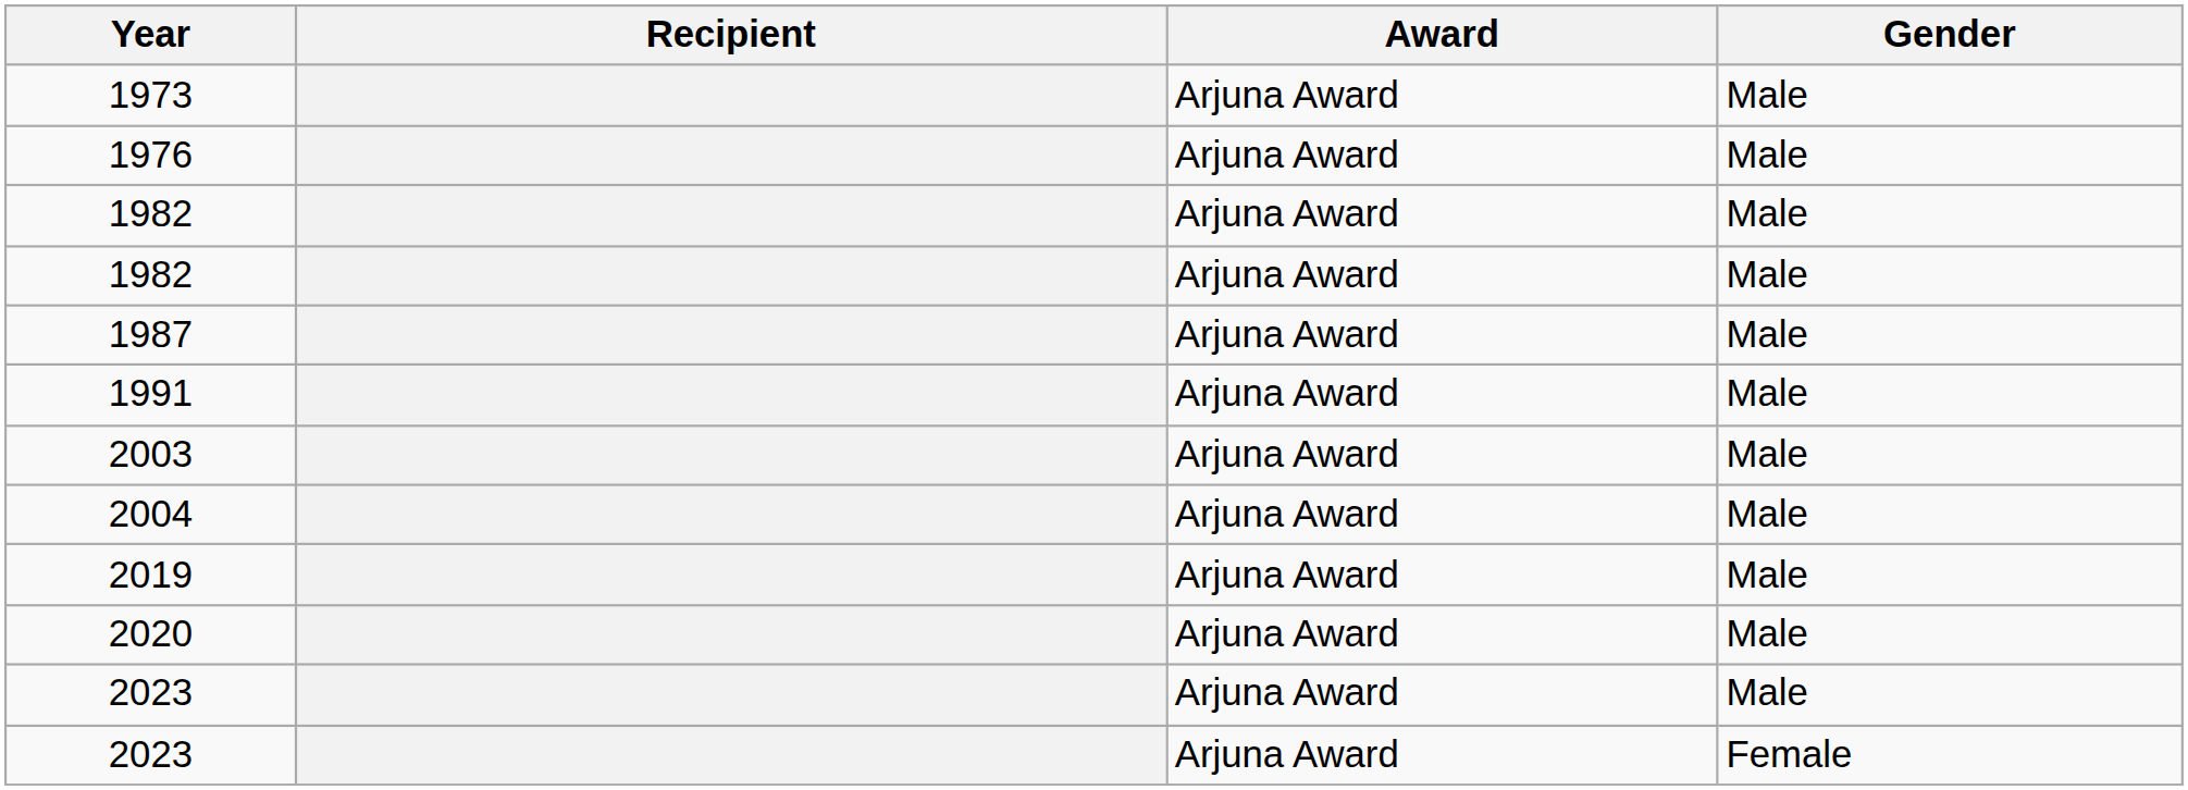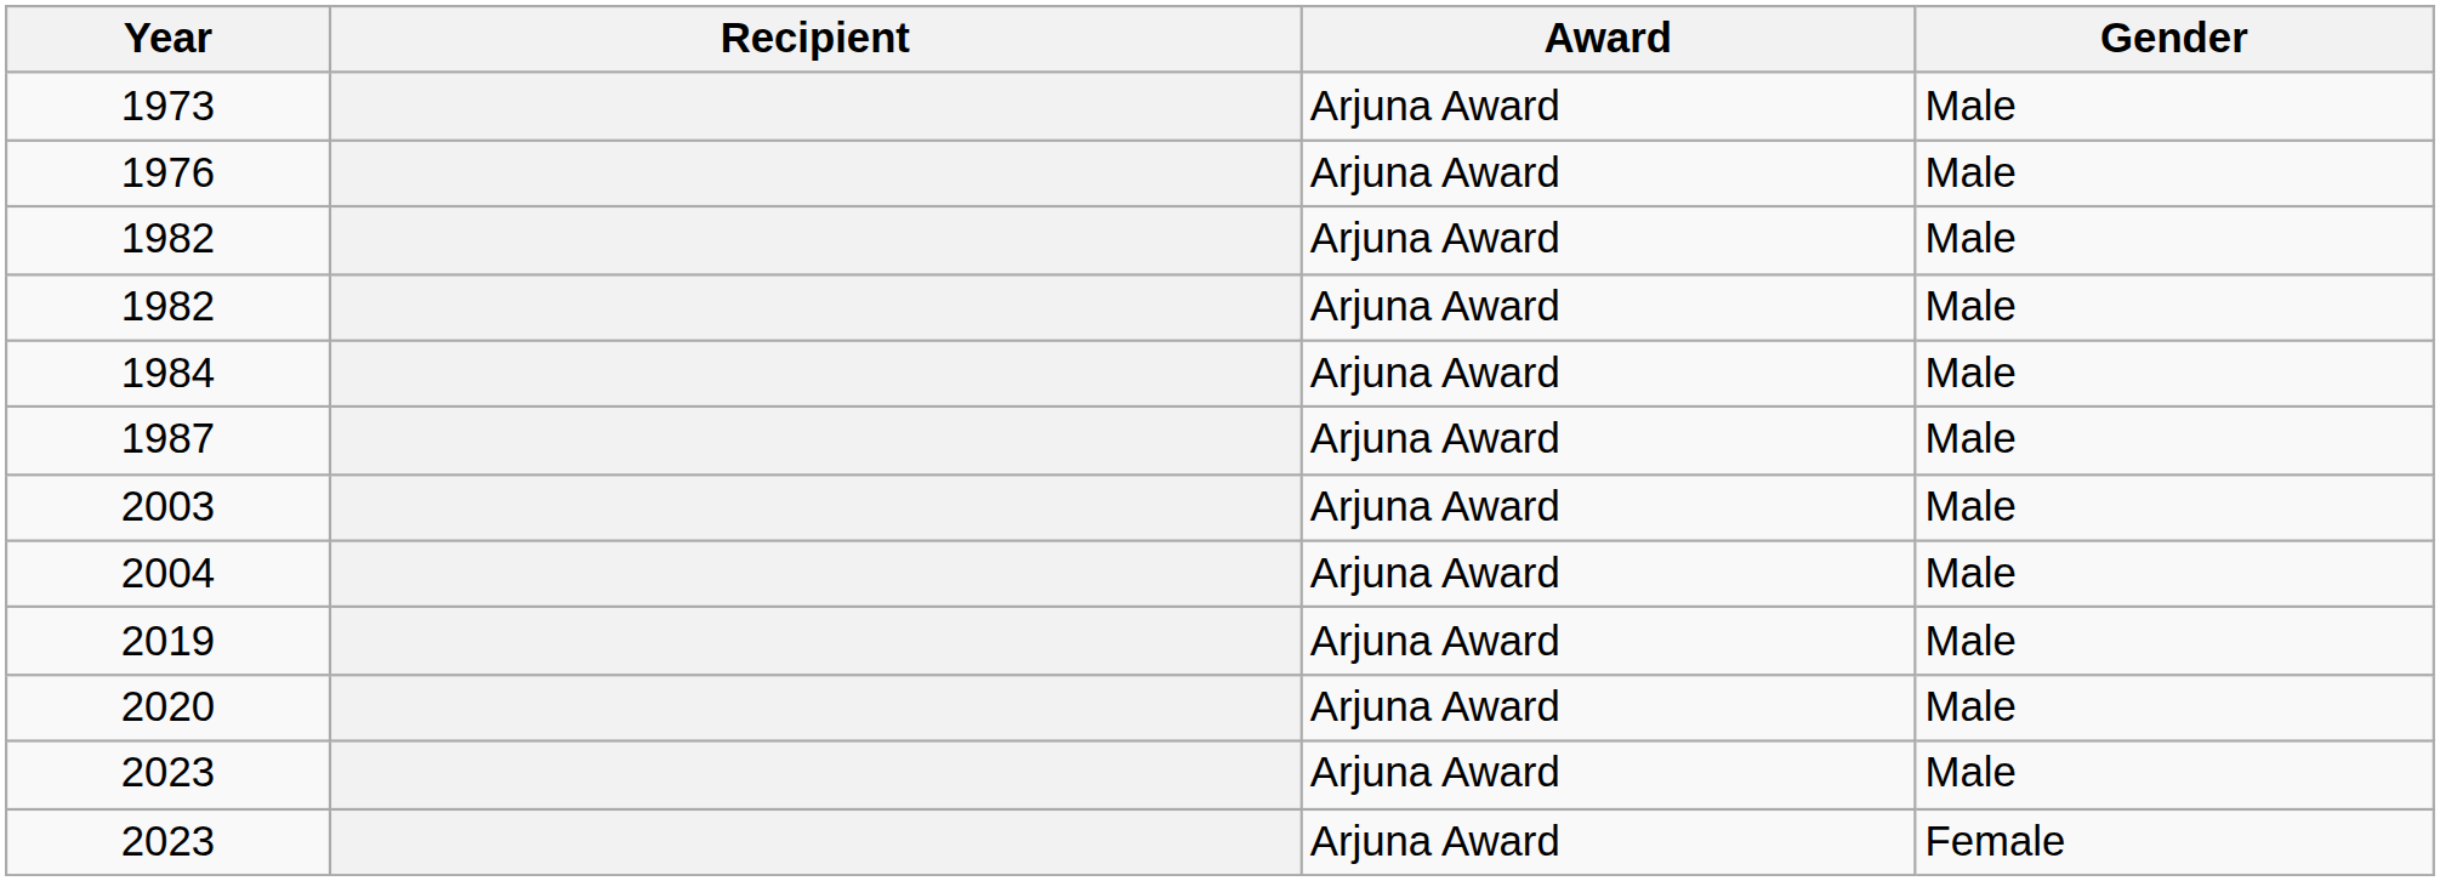 <table class="wikitable sortable mw-collapsible plainrowheaders" style="width:73%">
 <tr>
 <th scope="col" style="width:10%">Year</th>
 <th scope="col" style="width:30%">Recipient</th>
 <th scope="col" style="width:19%">Award</th>
 <th scope="col" style="width:16%">Gender</th>
 </tr>
 <tr>
 <td style="text-align:center;">1973</td>
 <th scope="row"></th>
 <td>Arjuna Award</td>
 <td>Male</td>
 </tr>
 <tr>
 <td style="text-align:center;">1976</td>
 <th scope="row"></th>
 <td>Arjuna Award</td>
 <td>Male</td>
 </tr>
 <tr>
 <td style="text-align:center;">1982</td>
 <th scope="row"></th>
 <td>Arjuna Award</td>
 <td>Male</td>
 </tr>
 <tr>
 <td style="text-align:center;">1982</td>
 <th scope="row"></th>
 <td>Arjuna Award</td>
 <td>Male</td>
 </tr>
 <tr>
-<td style="text-align:center;">1987</td>
+<td style="text-align:center;">1984</td>
 <th scope="row"></th>
 <td>Arjuna Award</td>
 <td>Male</td>
 </tr>
 <tr>
-<td style="text-align:center;">1991</td>
+<td style="text-align:center;">1987</td>
 <th scope="row"></th>
 <td>Arjuna Award</td>
 <td>Male</td>
 </tr>
 <tr>
 <td style="text-align:center;">2003</td>
 <th scope="row"></th>
 <td>Arjuna Award</td>
 <td>Male</td>
 </tr>
 <tr>
 <td style="text-align:center;">2004</td>
 <th scope="row"></th>
 <td>Arjuna Award</td>
 <td>Male</td>
 </tr>
 <tr>
 <td style="text-align:center;">2019</td>
 <th scope="row"></th>
 <td>Arjuna Award</td>
 <td>Male</td>
 </tr>
 <tr>
 <td style="text-align:center;">2020</td>
 <th scope="row"></th>
 <td>Arjuna Award</td>
 <td>Male</td>
 </tr>
 <tr>
 <td style="text-align:center;">2023</td>
 <th scope="row"></th>
 <td>Arjuna Award</td>
 <td>Male</td>
 </tr>
 <tr>
 <td style="text-align:center;">2023</td>
 <th scope="row"></th>
 <td>Arjuna Award</td>
 <td>Female</td>
 </tr>
 </table>
